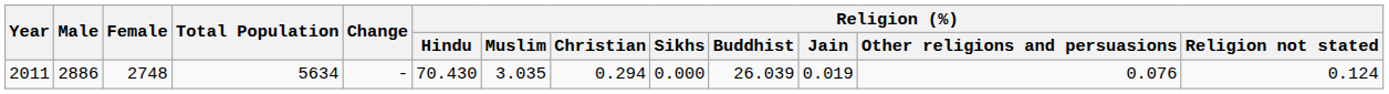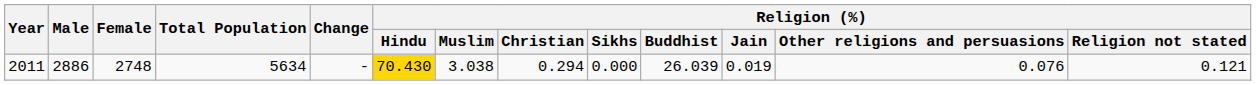 <table class="wikitable">
 <tr>
 <th rowspan="2">Year</th>
 <th rowspan="2">Male</th>
 <th rowspan="2">Female</th>
 <th rowspan="2">Total Population</th>
 <th rowspan="2">Change</th>
 <th colspan="8">Religion (%)</th>
 </tr>
 <tr>
 <th>Hindu</th>
 <th>Muslim</th>
 <th>Christian</th>
 <th>Sikhs</th>
 <th>Buddhist</th>
 <th>Jain</th>
 <th>Other religions and persuasions</th>
 <th>Religion not stated</th>
 </tr>
 <tr>
 <td>2011</td>
 <td style="text-align:right;">2886</td>
 <td style="text-align:right;">2748</td>
 <td style="text-align:right;">5634</td>
 <td style="text-align:right;">-</td>
-<td style="text-align:right;">70.430</td>
-<td style="text-align:right;">3.035</td>
+<td style="background: gold; text-align:right;">70.430</td>
+<td style="text-align:right;">3.038</td>
 <td style="text-align:right;">0.294</td>
 <td style="text-align:right;">0.000</td>
 <td style="text-align:right;">26.039</td>
 <td style="text-align:right;">0.019</td>
 <td style="text-align:right;">0.076</td>
-<td style="text-align:right;">0.124</td>
+<td style="text-align:right;">0.121</td>
 </tr>
 </table>
